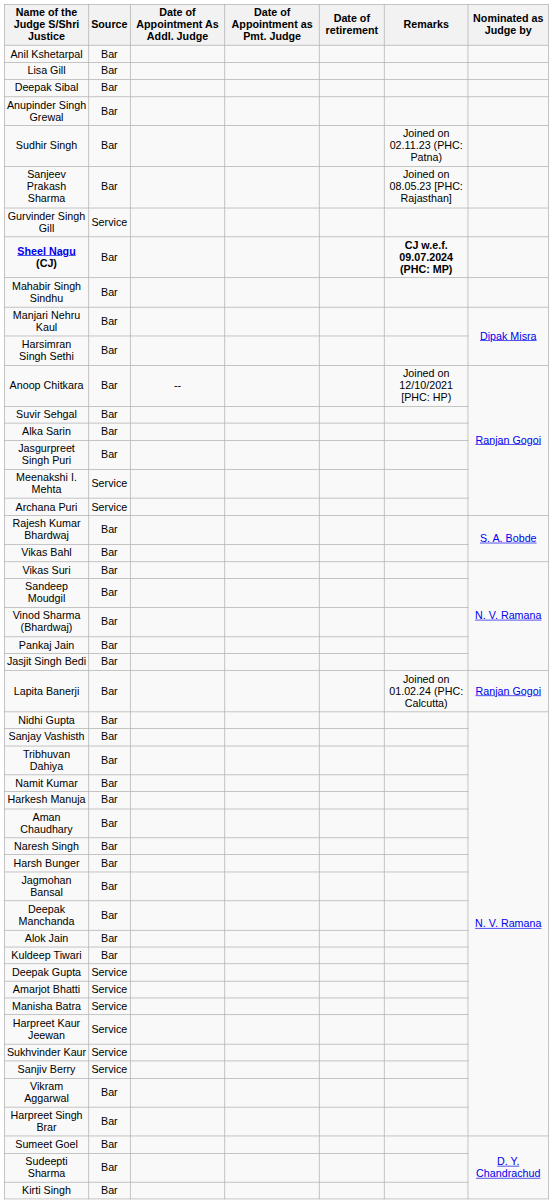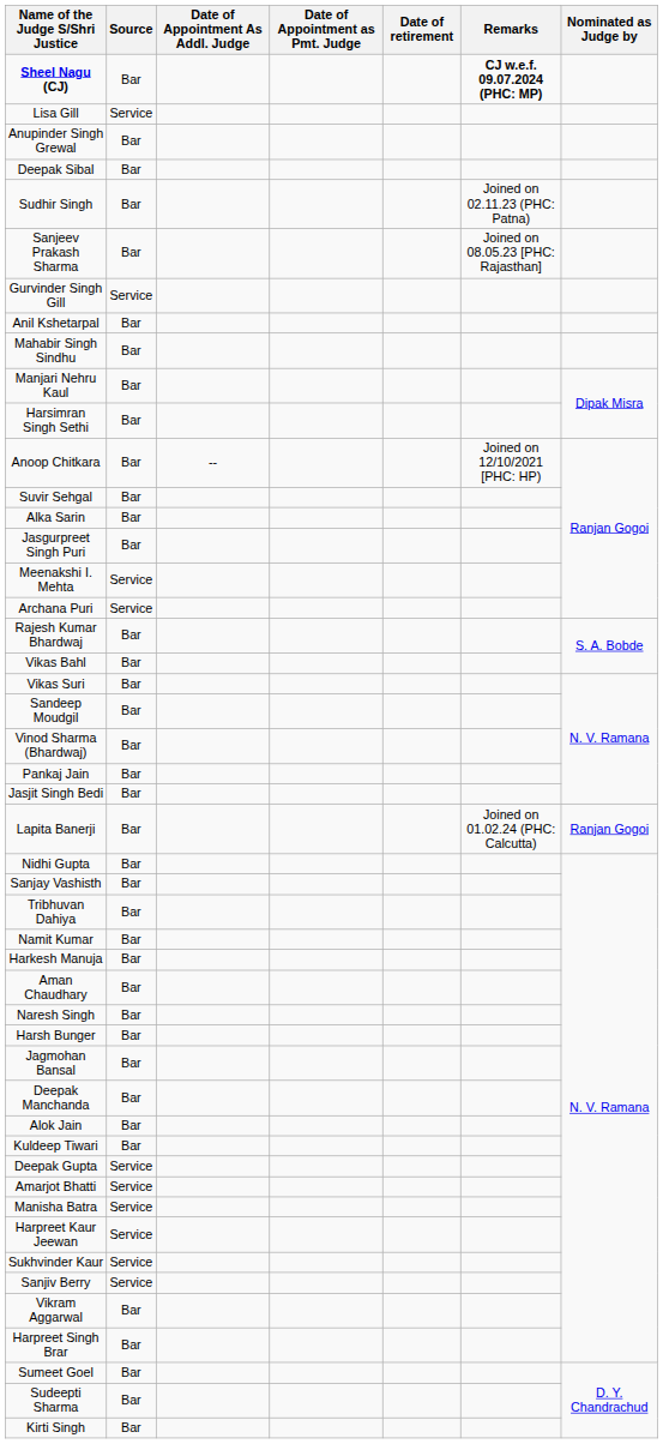 <table class="wikitable sortable static-row-numbers static-row-header" style="text-align:center" width="92%">
 <tr>
 <th>Name of the Judge S/Shri Justice</th>
 <th>Source</th>
 <th>Date of Appointment As Addl. Judge</th>
 <th>Date of Appointment as Pmt. Judge</th>
 <th>Date of retirement</th>
 <th>Remarks</th>
 <th>Nominated as Judge by</th>
 </tr>
 <tr>
-<td>Anil Kshetarpal</td>
+<td><strong><a href='#'>Sheel Nagu</a> (CJ)</strong></td>
 <td>Bar</td>
+<td></td>
+<td></td>
+<td></td>
+<td><strong>CJ w.e.f. 09.07.2024 (PHC: MP)</strong></td>
+<td></td>
+</tr>
+<tr>
+<td>Lisa Gill</td>
+<td>Service</td>
 <td></td>
 <td></td>
 <td></td>
 <td></td>
 <td></td>
 </tr>
 <tr>
-<td>Lisa Gill</td>
+<td>Anupinder Singh Grewal</td>
 <td>Bar</td>
 <td></td>
 <td></td>
 <td></td>
 <td></td>
 <td></td>
 </tr>
 <tr>
 <td>Deepak Sibal</td>
-<td>Bar</td>
-<td></td>
-<td></td>
-<td></td>
-<td></td>
-<td></td>
-</tr>
-<tr>
-<td>Anupinder Singh Grewal</td>
 <td>Bar</td>
 <td></td>
 <td></td>
 <td></td>
 <td></td>
 <td></td>
 </tr>
 <tr>
 <td>Sudhir Singh</td>
 <td>Bar</td>
 <td></td>
 <td></td>
 <td></td>
 <td>Joined on 02.11.23 (PHC: Patna)</td>
 <td></td>
 </tr>
 <tr>
 <td>Sanjeev Prakash Sharma</td>
 <td>Bar</td>
 <td></td>
 <td></td>
 <td></td>
 <td>Joined on 08.05.23 [PHC: Rajasthan]</td>
 <td></td>
 </tr>
 <tr>
 <td>Gurvinder Singh Gill</td>
 <td>Service</td>
 <td></td>
 <td></td>
 <td></td>
 <td></td>
 <td></td>
 </tr>
 <tr>
-<td><strong><a href='#'>Sheel Nagu</a> (CJ)</strong></td>
+<td>Anil Kshetarpal</td>
 <td>Bar</td>
 <td></td>
 <td></td>
 <td></td>
-<td><strong>CJ w.e.f. 09.07.2024 (PHC: MP)</strong></td>
+<td></td>
 <td></td>
 </tr>
 <tr>
 <td>Mahabir Singh Sindhu</td>
 <td>Bar</td>
 <td></td>
 <td></td>
 <td></td>
 <td></td>
 <td></td>
 </tr>
 <tr>
 <td>Manjari Nehru Kaul</td>
 <td>Bar</td>
 <td></td>
 <td></td>
 <td></td>
 <td></td>
 <td rowspan="2"><a href='#'>Dipak Misra</a></td>
 </tr>
 <tr>
 <td>Harsimran Singh Sethi</td>
 <td>Bar</td>
 <td></td>
 <td></td>
 <td></td>
 <td></td>
 </tr>
 <tr>
 <td>Anoop Chitkara</td>
 <td>Bar</td>
 <td>--</td>
 <td></td>
 <td></td>
 <td>Joined on 12/10/2021 [PHC: HP)</td>
 <td rowspan="6"><a href='#'>Ranjan Gogoi</a></td>
 </tr>
 <tr>
 <td>Suvir Sehgal</td>
 <td>Bar</td>
 <td></td>
 <td></td>
 <td></td>
 <td></td>
 </tr>
 <tr>
 <td>Alka Sarin</td>
 <td>Bar</td>
 <td></td>
 <td></td>
 <td></td>
 <td></td>
 </tr>
 <tr>
 <td>Jasgurpreet Singh Puri</td>
 <td>Bar</td>
 <td></td>
 <td></td>
 <td></td>
 <td></td>
 </tr>
 <tr>
 <td>Meenakshi I. Mehta</td>
 <td>Service</td>
 <td></td>
 <td></td>
 <td></td>
 <td></td>
 </tr>
 <tr>
 <td>Archana Puri</td>
 <td>Service</td>
 <td></td>
 <td></td>
 <td></td>
 <td></td>
 </tr>
 <tr>
 <td>Rajesh Kumar Bhardwaj</td>
 <td>Bar</td>
 <td></td>
 <td></td>
 <td></td>
 <td></td>
 <td rowspan="2"><a href='#'>S. A. Bobde</a></td>
 </tr>
 <tr>
 <td>Vikas Bahl</td>
 <td>Bar</td>
 <td></td>
 <td></td>
 <td></td>
 <td></td>
 </tr>
 <tr>
 <td>Vikas Suri</td>
 <td>Bar</td>
 <td></td>
 <td></td>
 <td></td>
 <td></td>
 <td rowspan="5"><a href='#'>N. V. Ramana</a></td>
 </tr>
 <tr>
 <td>Sandeep Moudgil</td>
 <td>Bar</td>
 <td></td>
 <td></td>
 <td></td>
 <td></td>
 </tr>
 <tr>
 <td>Vinod Sharma (Bhardwaj)</td>
 <td>Bar</td>
 <td></td>
 <td></td>
 <td></td>
 <td></td>
 </tr>
 <tr>
 <td>Pankaj Jain</td>
 <td>Bar</td>
 <td></td>
 <td></td>
 <td></td>
 <td></td>
 </tr>
 <tr>
 <td>Jasjit Singh Bedi</td>
 <td>Bar</td>
 <td></td>
 <td></td>
 <td></td>
 <td></td>
 </tr>
 <tr>
 <td>Lapita Banerji</td>
 <td>Bar</td>
 <td></td>
 <td></td>
 <td></td>
 <td>Joined on 01.02.24 (PHC: Calcutta)</td>
 <td><a href='#'>Ranjan Gogoi</a></td>
 </tr>
 <tr>
 <td>Nidhi Gupta</td>
 <td>Bar</td>
 <td></td>
 <td></td>
 <td></td>
 <td></td>
 <td rowspan="20"><a href='#'>N. V. Ramana</a></td>
 </tr>
 <tr>
 <td>Sanjay Vashisth</td>
 <td>Bar</td>
 <td></td>
 <td></td>
 <td></td>
 <td></td>
 </tr>
 <tr>
 <td>Tribhuvan Dahiya</td>
 <td>Bar</td>
 <td></td>
 <td></td>
 <td></td>
 <td></td>
 </tr>
 <tr>
 <td>Namit Kumar</td>
 <td>Bar</td>
 <td></td>
 <td></td>
 <td></td>
 <td></td>
 </tr>
 <tr>
 <td>Harkesh Manuja</td>
 <td>Bar</td>
 <td></td>
 <td></td>
 <td></td>
 <td></td>
 </tr>
 <tr>
 <td>Aman Chaudhary</td>
 <td>Bar</td>
 <td></td>
 <td></td>
 <td></td>
 <td></td>
 </tr>
 <tr>
 <td>Naresh Singh</td>
 <td>Bar</td>
 <td></td>
 <td></td>
 <td></td>
 <td></td>
 </tr>
 <tr>
 <td>Harsh Bunger</td>
 <td>Bar</td>
 <td></td>
 <td></td>
 <td></td>
 <td></td>
 </tr>
 <tr>
 <td>Jagmohan Bansal</td>
 <td>Bar</td>
 <td></td>
 <td></td>
 <td></td>
 <td></td>
 </tr>
 <tr>
 <td>Deepak Manchanda</td>
 <td>Bar</td>
 <td></td>
 <td></td>
 <td></td>
 <td></td>
 </tr>
 <tr>
 <td>Alok Jain</td>
 <td>Bar</td>
 <td></td>
 <td></td>
 <td></td>
 <td></td>
 </tr>
 <tr>
 <td>Kuldeep Tiwari</td>
 <td>Bar</td>
 <td></td>
 <td></td>
 <td></td>
 <td></td>
 </tr>
 <tr>
 <td>Deepak Gupta</td>
 <td>Service</td>
 <td></td>
 <td></td>
 <td></td>
 <td></td>
 </tr>
 <tr>
 <td>Amarjot Bhatti</td>
 <td>Service</td>
 <td></td>
 <td></td>
 <td></td>
 <td></td>
 </tr>
 <tr>
 <td>Manisha Batra</td>
 <td>Service</td>
 <td></td>
 <td></td>
 <td></td>
 <td></td>
 </tr>
 <tr>
 <td>Harpreet Kaur Jeewan</td>
 <td>Service</td>
 <td></td>
 <td></td>
 <td></td>
 <td></td>
 </tr>
 <tr>
 <td>Sukhvinder Kaur</td>
 <td>Service</td>
 <td></td>
 <td></td>
 <td></td>
 <td></td>
 </tr>
 <tr>
 <td>Sanjiv Berry</td>
 <td>Service</td>
 <td></td>
 <td></td>
 <td></td>
 <td></td>
 </tr>
 <tr>
 <td>Vikram Aggarwal</td>
 <td>Bar</td>
 <td></td>
 <td></td>
 <td></td>
 <td></td>
 </tr>
 <tr>
 <td>Harpreet Singh Brar</td>
 <td>Bar</td>
 <td></td>
 <td></td>
 <td></td>
 <td></td>
 </tr>
 <tr>
 <td>Sumeet Goel</td>
 <td>Bar</td>
 <td></td>
 <td></td>
 <td></td>
 <td></td>
 <td rowspan="3"><a href='#'>D. Y. Chandrachud</a></td>
 </tr>
 <tr>
 <td>Sudeepti Sharma</td>
 <td>Bar</td>
 <td></td>
 <td></td>
 <td></td>
 <td></td>
 </tr>
 <tr>
 <td>Kirti Singh</td>
 <td>Bar</td>
 <td></td>
 <td></td>
 <td></td>
 <td></td>
 </tr>
 </table>
